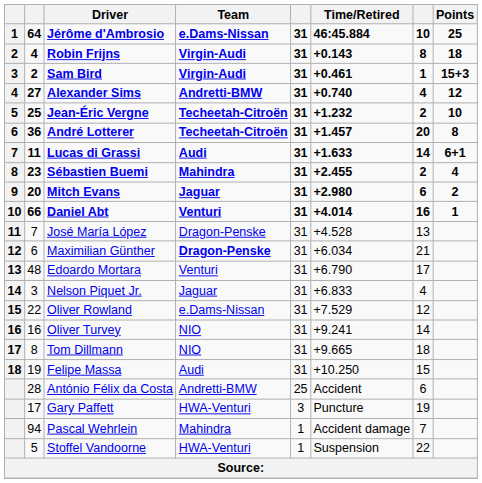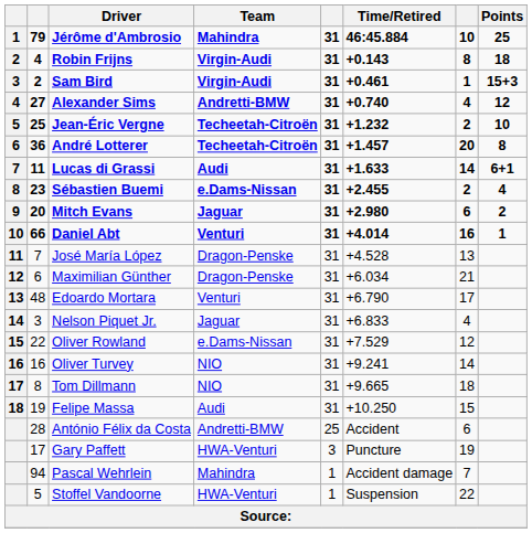 <table class="wikitable sortable" style="font-size: 85%">
 <tr>
 <th scope="col"></th>
 <th scope="col"></th>
 <th scope="col">Driver</th>
 <th scope="col">Team</th>
 <th scope="col"></th>
 <th scope="col">Time/Retired</th>
 <th scope="col"></th>
 <th scope="col">Points</th>
 </tr>
 <tr style="font-weight:bold">
 <th scope="row">1</th>
-<td align="center">64</td>
+<td align="center">79</td>
 <td data-sort-value="DAM"> <a href='#'>Jérôme d'Ambrosio</a></td>
-<td><a href='#'>e.Dams-Nissan</a></td>
+<td><a href='#'>Mahindra</a></td>
 <td align="center">31</td>
 <td>46:45.884</td>
 <td align="center">10</td>
 <td align="center">25</td>
 </tr>
 <tr style="font-weight:bold">
 <th scope="row">2</th>
 <td align="center">4</td>
 <td data-sort-value="FRI"> <a href='#'>Robin Frijns</a></td>
 <td><a href='#'>Virgin-Audi</a></td>
 <td align="center">31</td>
 <td>+0.143</td>
 <td align="center">8</td>
 <td align="center">18</td>
 </tr>
 <tr style="font-weight:bold">
 <th scope="row">3</th>
 <td align="center">2</td>
 <td data-sort-value="BIR"> <a href='#'>Sam Bird</a></td>
 <td><a href='#'>Virgin-Audi</a></td>
 <td align="center">31</td>
 <td>+0.461</td>
 <td align="center">1</td>
 <td align="center">15+3</td>
 </tr>
 <tr style="font-weight:bold">
 <th scope="row">4</th>
 <td align="center">27</td>
 <td data-sort-value="SIM"> <a href='#'>Alexander Sims</a></td>
 <td><a href='#'>Andretti-BMW</a></td>
 <td align="center">31</td>
 <td>+0.740</td>
 <td align="center">4</td>
 <td align="center">12</td>
 </tr>
 <tr style="font-weight:bold">
 <th scope="row">5</th>
 <td align="center">25</td>
 <td data-sort-value="VER"> <a href='#'>Jean-Éric Vergne</a></td>
 <td><a href='#'>Techeetah-Citroën</a></td>
 <td align="center">31</td>
 <td>+1.232</td>
 <td align="center">2</td>
 <td align="center">10</td>
 </tr>
 <tr style="font-weight:bold">
 <th scope="row">6</th>
 <td align="center">36</td>
 <td data-sort-value="LOT"> <a href='#'>André Lotterer</a></td>
 <td><a href='#'>Techeetah-Citroën</a></td>
 <td align="center">31</td>
 <td>+1.457</td>
 <td align="center">20</td>
 <td align="center">8</td>
 </tr>
 <tr style="font-weight:bold">
 <th scope="row">7</th>
 <td align="center">11</td>
 <td data-sort-value="DIG"> <a href='#'>Lucas di Grassi</a></td>
 <td><a href='#'>Audi</a></td>
 <td align="center">31</td>
 <td>+1.633</td>
 <td align="center">14</td>
 <td align="center">6+1</td>
 </tr>
 <tr style="font-weight:bold">
 <th scope="row">8</th>
 <td align="center">23</td>
 <td data-sort-value="BUE"> <a href='#'>Sébastien Buemi</a></td>
-<td><a href='#'>Mahindra</a></td>
+<td><a href='#'>e.Dams-Nissan</a></td>
 <td align="center">31</td>
 <td>+2.455</td>
 <td align="center">2</td>
 <td align="center">4</td>
 </tr>
 <tr style="font-weight:bold">
 <th scope="row">9</th>
 <td align="center">20</td>
 <td data-sort-value="EVA"> <a href='#'>Mitch Evans</a></td>
 <td><a href='#'>Jaguar</a></td>
 <td align="center">31</td>
 <td>+2.980</td>
 <td align="center">6</td>
 <td align="center">2</td>
 </tr>
 <tr style="font-weight:bold">
 <th scope="row">10</th>
 <td align="center">66</td>
 <td data-sort-value="ABT"> <a href='#'>Daniel Abt</a></td>
 <td><a href='#'>Venturi</a></td>
 <td align="center">31</td>
 <td>+4.014</td>
 <td align="center">16</td>
 <td align="center">1</td>
 </tr>
 <tr>
 <th scope="row"><strong>11</strong></th>
 <td align="center">7</td>
 <td data-sort-value="LOP"> <a href='#'>José María López</a></td>
 <td><a href='#'>Dragon-Penske</a></td>
 <td align="center">31</td>
 <td>+4.528</td>
 <td align="center">13</td>
 <td></td>
 </tr>
 <tr>
 <th scope="row"><strong>12</strong></th>
 <td align="center">6</td>
 <td data-sort-value="GUN"> <a href='#'>Maximilian Günther</a></td>
-<td><strong><a href='#'>Dragon-Penske</a></strong></td>
+<td><a href='#'>Dragon-Penske</a></td>
 <td align="center">31</td>
 <td>+6.034</td>
 <td align="center">21</td>
 <td></td>
 </tr>
 <tr>
 <th scope="row"><strong>13</strong></th>
 <td align="center">48</td>
 <td data-sort-value="MOR"> <a href='#'>Edoardo Mortara</a></td>
 <td><a href='#'>Venturi</a></td>
 <td align="center">31</td>
 <td>+6.790</td>
 <td align="center">17</td>
 <td></td>
 </tr>
 <tr>
 <th scope="row"><strong>14</strong></th>
 <td align="center">3</td>
 <td data-sort-value="PIQ"> <a href='#'>Nelson Piquet Jr.</a></td>
 <td><a href='#'>Jaguar</a></td>
 <td align="center">31</td>
 <td>+6.833</td>
 <td align="center">4</td>
 <td></td>
 </tr>
 <tr>
 <th scope="row"><strong>15</strong></th>
 <td align="center">22</td>
 <td data-sort-value="ROW"> <a href='#'>Oliver Rowland</a></td>
 <td><a href='#'>e.Dams-Nissan</a></td>
 <td align="center">31</td>
 <td>+7.529</td>
 <td align="center">12</td>
 <td></td>
 </tr>
 <tr>
 <th scope="row"><strong>16</strong></th>
 <td align="center">16</td>
 <td data-sort-value="TUR"> <a href='#'>Oliver Turvey</a></td>
 <td><a href='#'>NIO</a></td>
 <td align="center">31</td>
 <td>+9.241</td>
 <td align="center">14</td>
 <td></td>
 </tr>
 <tr>
 <th scope="row"><strong>17</strong></th>
 <td align="center">8</td>
 <td data-sort-value="DIL"> <a href='#'>Tom Dillmann</a></td>
 <td><a href='#'>NIO</a></td>
 <td align="center">31</td>
 <td>+9.665</td>
 <td align="center">18</td>
 <td></td>
 </tr>
 <tr>
 <th scope="row"><strong>18</strong></th>
 <td align="center">19</td>
 <td data-sort-value="MAS"> <a href='#'>Felipe Massa</a></td>
 <td><a href='#'>Audi</a></td>
 <td align="center">31</td>
 <td>+10.250</td>
 <td align="center">15</td>
 <td></td>
 </tr>
 <tr>
 <th scope="row" data-sort-value="19"></th>
 <td align="center">28</td>
 <td data-sort-value="FDC"> <a href='#'>António Félix da Costa</a></td>
 <td><a href='#'>Andretti-BMW</a></td>
 <td align="center">25</td>
 <td>Accident</td>
 <td align="center">6</td>
 <td></td>
 </tr>
 <tr>
 <th scope="row" data-sort-value="20"></th>
 <td align="center">17</td>
 <td data-sort-value="PAF"> <a href='#'>Gary Paffett</a></td>
 <td><a href='#'>HWA-Venturi</a></td>
 <td align="center">3</td>
 <td>Puncture</td>
 <td align="center">19</td>
 <td></td>
 </tr>
 <tr>
 <th scope="row" data-sort-value="21"></th>
 <td align="center">94</td>
 <td data-sort-value="WEH"> <a href='#'>Pascal Wehrlein</a></td>
 <td><a href='#'>Mahindra</a></td>
 <td align="center">1</td>
 <td>Accident damage</td>
 <td align="center">7</td>
 <td></td>
 </tr>
 <tr>
 <th scope="row" data-sort-value="22"></th>
 <td align="center">5</td>
 <td data-sort-value="VAN"> <a href='#'>Stoffel Vandoorne</a></td>
 <td><a href='#'>HWA-Venturi</a></td>
 <td align="center">1</td>
 <td>Suspension</td>
 <td align="center">22</td>
 <td></td>
 </tr>
 <tr>
 <th colspan="8">Source:</th>
 </tr>
 <tr>
 </tr>
 </table>
